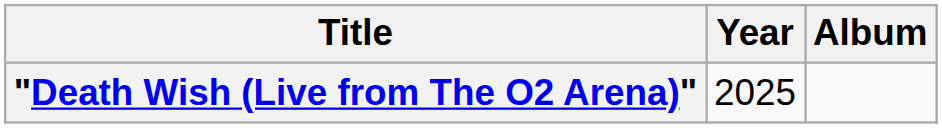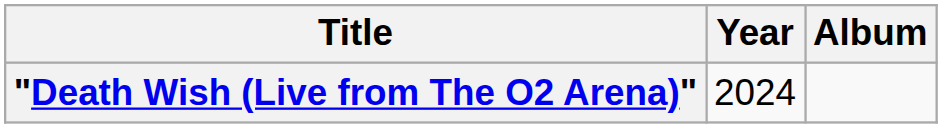 <table class="wikitable plainrowheaders" style="text-align:center">
 <tr>
 <th scope="col">Title</th>
 <th scope="col">Year</th>
 <th scope="col">Album</th>
 </tr>
 <tr>
 <th scope="row">"<a href='#'>Death Wish (Live from The O2 Arena)</a>"</th>
-<td>2025</td>
+<td>2024</td>
 <td></td>
 </tr>
 </table>
